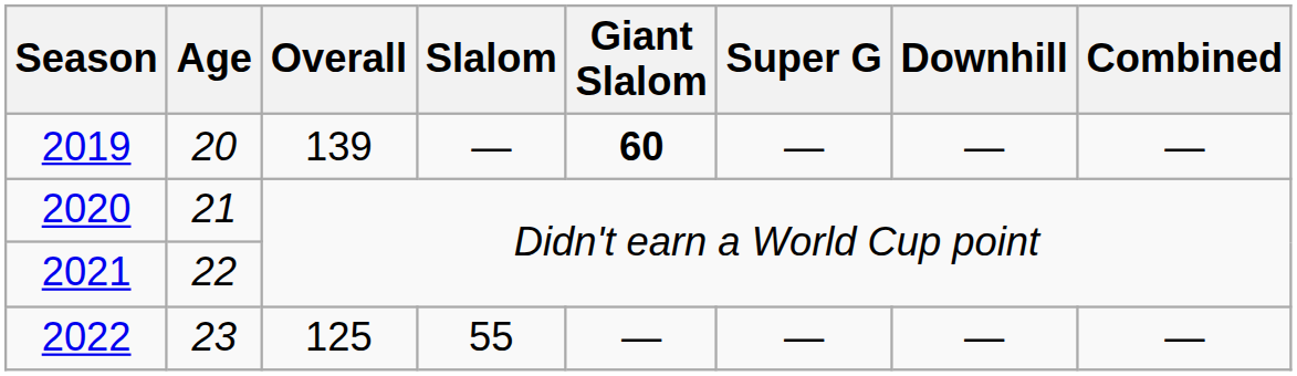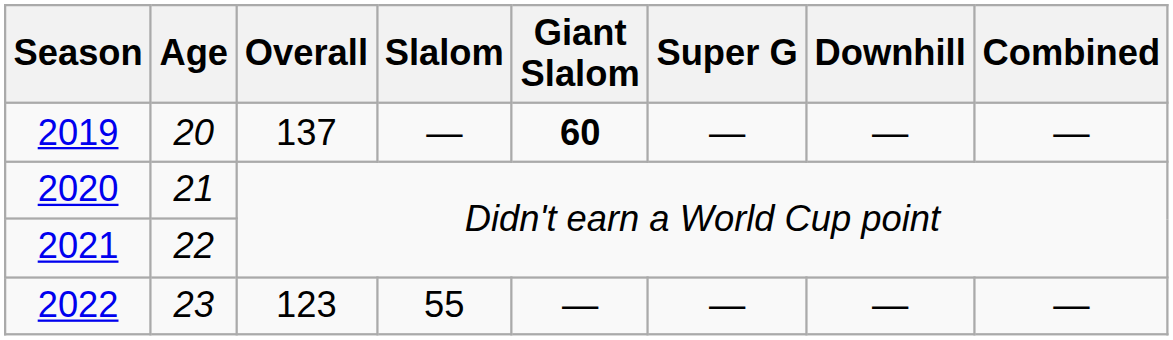 <table class=wikitable style="text-align:center">
 <tr>
 <th>Season</th>
 <th>Age</th>
 <th>Overall</th>
 <th>Slalom</th>
 <th>Giant<br>Slalom</th>
 <th>Super G</th>
 <th>Downhill</th>
 <th>Combined</th>
 </tr>
 <tr>
 <td><a href='#'>2019</a></td>
 <td><em>20</em></td>
-<td>139</td>
+<td>137</td>
 <td>—</td>
 <td><strong>60</strong></td>
 <td>—</td>
 <td>—</td>
 <td>—</td>
 </tr>
 <tr>
 <td><a href='#'>2020</a></td>
 <td><em>21</em></td>
 <td colspan=7 rowspan=2><em>Didn't earn a World Cup point</em></td>
 </tr>
 <tr>
 <td><a href='#'>2021</a></td>
 <td><em>22</em></td>
 </tr>
 <tr>
 <td><a href='#'>2022</a></td>
 <td><em>23</em></td>
-<td>125</td>
+<td>123</td>
 <td>55</td>
 <td>—</td>
 <td>—</td>
 <td>—</td>
 <td>—</td>
 </tr>
 </table>
